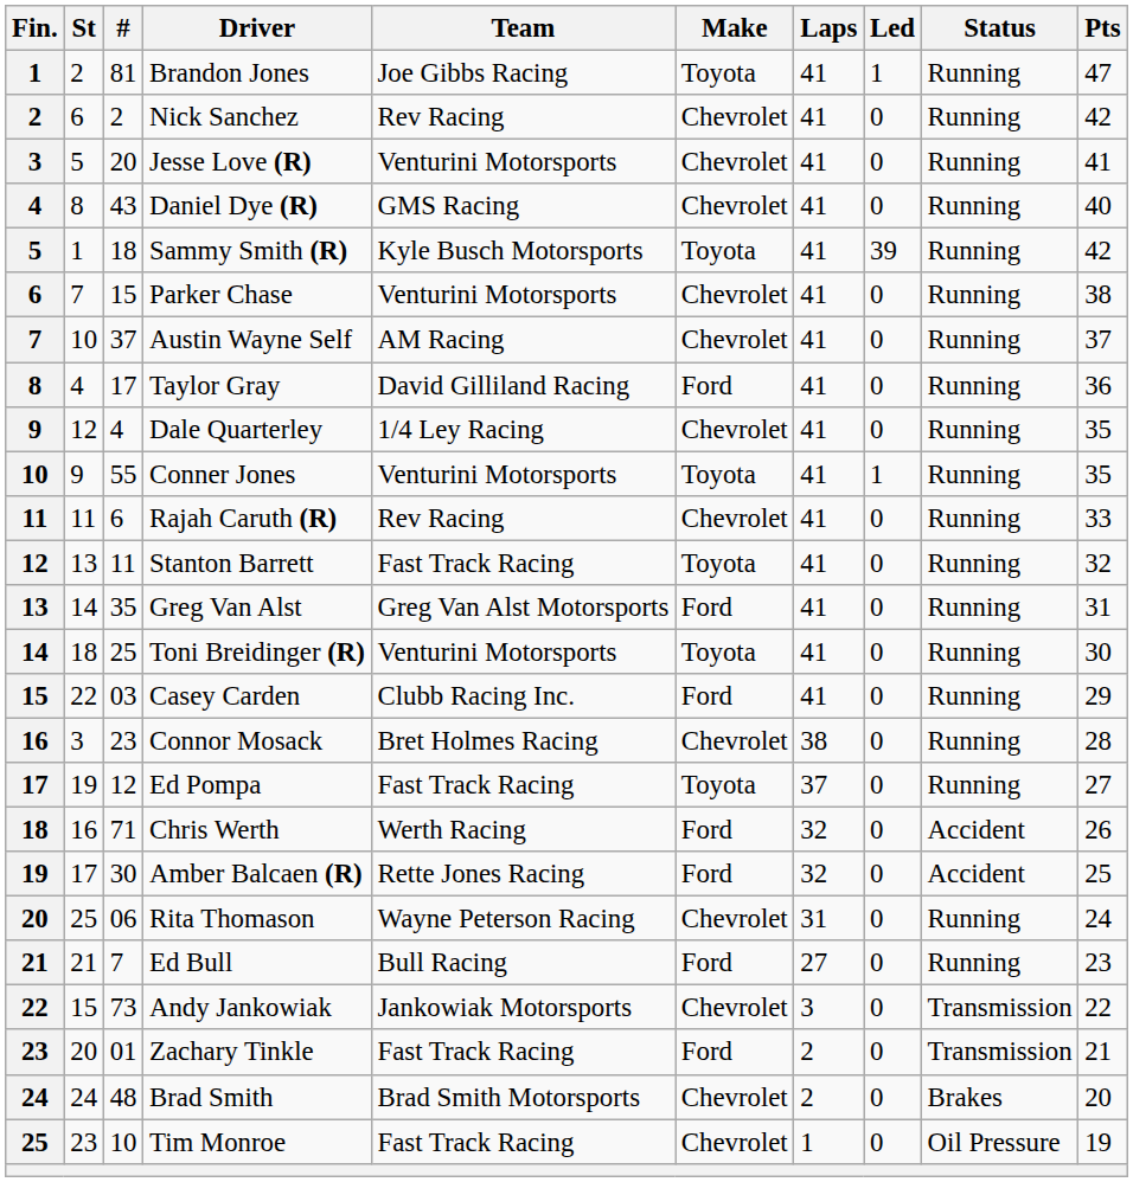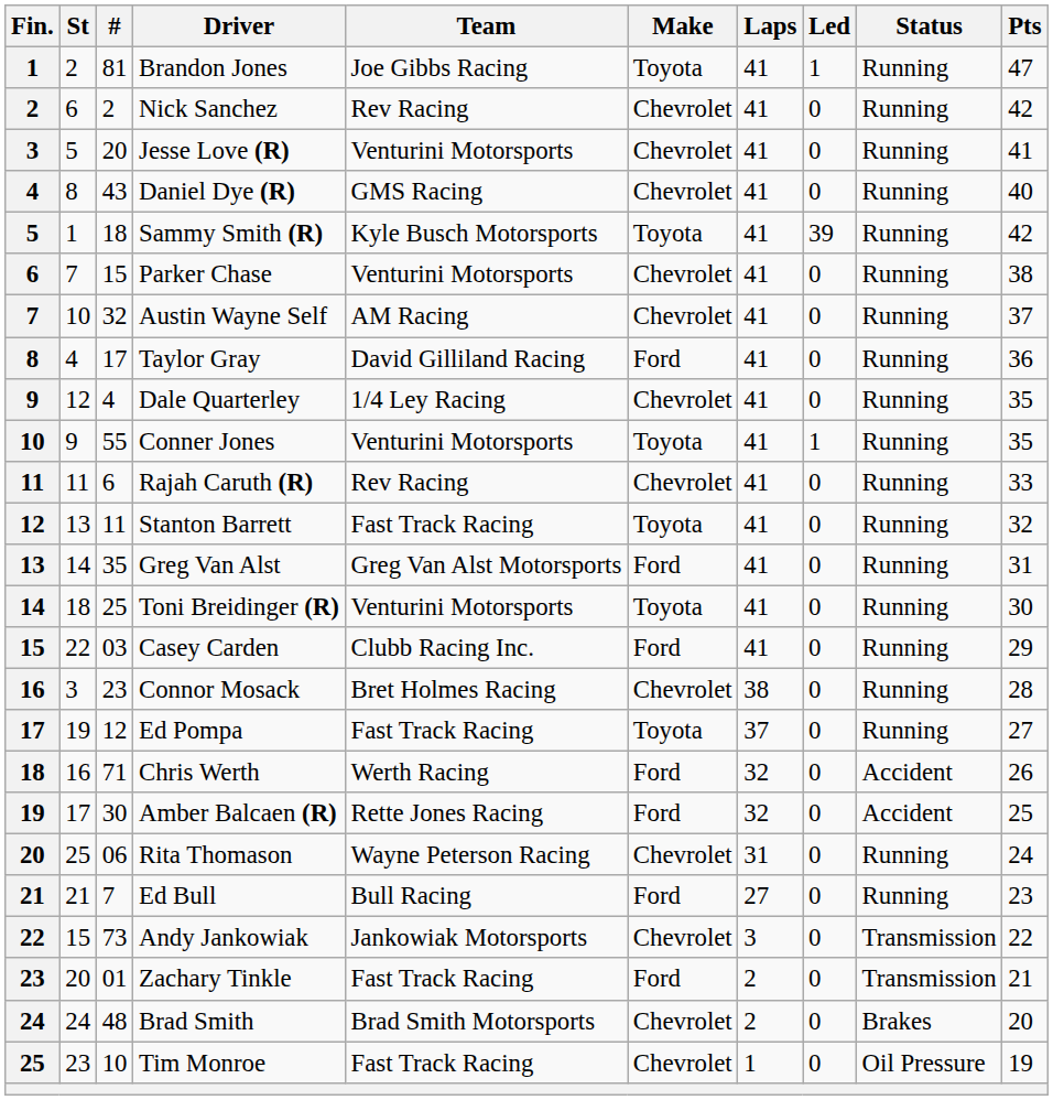 <table class="wikitable" style="font-size:95%">
 <tr>
 <th>Fin.</th>
 <th>St</th>
 <th>#</th>
 <th>Driver</th>
 <th>Team</th>
 <th>Make</th>
 <th>Laps</th>
 <th>Led</th>
 <th>Status</th>
 <th>Pts</th>
 </tr>
 <tr>
 <th>1</th>
 <td>2</td>
 <td>81</td>
 <td>Brandon Jones</td>
 <td>Joe Gibbs Racing</td>
 <td>Toyota</td>
 <td>41</td>
 <td>1</td>
 <td>Running</td>
 <td>47</td>
 </tr>
 <tr>
 <th>2</th>
 <td>6</td>
 <td>2</td>
 <td>Nick Sanchez</td>
 <td>Rev Racing</td>
 <td>Chevrolet</td>
 <td>41</td>
 <td>0</td>
 <td>Running</td>
 <td>42</td>
 </tr>
 <tr>
 <th>3</th>
 <td>5</td>
 <td>20</td>
 <td>Jesse Love <strong>(R)</strong></td>
 <td>Venturini Motorsports</td>
 <td>Chevrolet</td>
 <td>41</td>
 <td>0</td>
 <td>Running</td>
 <td>41</td>
 </tr>
 <tr>
 <th>4</th>
 <td>8</td>
 <td>43</td>
 <td>Daniel Dye <strong>(R)</strong></td>
 <td>GMS Racing</td>
 <td>Chevrolet</td>
 <td>41</td>
 <td>0</td>
 <td>Running</td>
 <td>40</td>
 </tr>
 <tr>
 <th>5</th>
 <td>1</td>
 <td>18</td>
 <td>Sammy Smith <strong>(R)</strong></td>
 <td>Kyle Busch Motorsports</td>
 <td>Toyota</td>
 <td>41</td>
 <td>39</td>
 <td>Running</td>
 <td>42</td>
 </tr>
 <tr>
 <th>6</th>
 <td>7</td>
 <td>15</td>
 <td>Parker Chase</td>
 <td>Venturini Motorsports</td>
 <td>Chevrolet</td>
 <td>41</td>
 <td>0</td>
 <td>Running</td>
 <td>38</td>
 </tr>
 <tr>
 <th>7</th>
 <td>10</td>
-<td>37</td>
+<td>32</td>
 <td>Austin Wayne Self</td>
 <td>AM Racing</td>
 <td>Chevrolet</td>
 <td>41</td>
 <td>0</td>
 <td>Running</td>
 <td>37</td>
 </tr>
 <tr>
 <th>8</th>
 <td>4</td>
 <td>17</td>
 <td>Taylor Gray</td>
 <td>David Gilliland Racing</td>
 <td>Ford</td>
 <td>41</td>
 <td>0</td>
 <td>Running</td>
 <td>36</td>
 </tr>
 <tr>
 <th>9</th>
 <td>12</td>
 <td>4</td>
 <td>Dale Quarterley</td>
 <td>1/4 Ley Racing</td>
 <td>Chevrolet</td>
 <td>41</td>
 <td>0</td>
 <td>Running</td>
 <td>35</td>
 </tr>
 <tr>
 <th>10</th>
 <td>9</td>
 <td>55</td>
 <td>Conner Jones</td>
 <td>Venturini Motorsports</td>
 <td>Toyota</td>
 <td>41</td>
 <td>1</td>
 <td>Running</td>
 <td>35</td>
 </tr>
 <tr>
 <th>11</th>
 <td>11</td>
 <td>6</td>
 <td>Rajah Caruth <strong>(R)</strong></td>
 <td>Rev Racing</td>
 <td>Chevrolet</td>
 <td>41</td>
 <td>0</td>
 <td>Running</td>
 <td>33</td>
 </tr>
 <tr>
 <th>12</th>
 <td>13</td>
 <td>11</td>
 <td>Stanton Barrett</td>
 <td>Fast Track Racing</td>
 <td>Toyota</td>
 <td>41</td>
 <td>0</td>
 <td>Running</td>
 <td>32</td>
 </tr>
 <tr>
 <th>13</th>
 <td>14</td>
 <td>35</td>
 <td>Greg Van Alst</td>
 <td>Greg Van Alst Motorsports</td>
 <td>Ford</td>
 <td>41</td>
 <td>0</td>
 <td>Running</td>
 <td>31</td>
 </tr>
 <tr>
 <th>14</th>
 <td>18</td>
 <td>25</td>
 <td>Toni Breidinger <strong>(R)</strong></td>
 <td>Venturini Motorsports</td>
 <td>Toyota</td>
 <td>41</td>
 <td>0</td>
 <td>Running</td>
 <td>30</td>
 </tr>
 <tr>
 <th>15</th>
 <td>22</td>
 <td>03</td>
 <td>Casey Carden</td>
 <td>Clubb Racing Inc.</td>
 <td>Ford</td>
 <td>41</td>
 <td>0</td>
 <td>Running</td>
 <td>29</td>
 </tr>
 <tr>
 <th>16</th>
 <td>3</td>
 <td>23</td>
 <td>Connor Mosack</td>
 <td>Bret Holmes Racing</td>
 <td>Chevrolet</td>
 <td>38</td>
 <td>0</td>
 <td>Running</td>
 <td>28</td>
 </tr>
 <tr>
 <th>17</th>
 <td>19</td>
 <td>12</td>
 <td>Ed Pompa</td>
 <td>Fast Track Racing</td>
 <td>Toyota</td>
 <td>37</td>
 <td>0</td>
 <td>Running</td>
 <td>27</td>
 </tr>
 <tr>
 <th>18</th>
 <td>16</td>
 <td>71</td>
 <td>Chris Werth</td>
 <td>Werth Racing</td>
 <td>Ford</td>
 <td>32</td>
 <td>0</td>
 <td>Accident</td>
 <td>26</td>
 </tr>
 <tr>
 <th>19</th>
 <td>17</td>
 <td>30</td>
 <td>Amber Balcaen <strong>(R)</strong></td>
 <td>Rette Jones Racing</td>
 <td>Ford</td>
 <td>32</td>
 <td>0</td>
 <td>Accident</td>
 <td>25</td>
 </tr>
 <tr>
 <th>20</th>
 <td>25</td>
 <td>06</td>
 <td>Rita Thomason</td>
 <td>Wayne Peterson Racing</td>
 <td>Chevrolet</td>
 <td>31</td>
 <td>0</td>
 <td>Running</td>
 <td>24</td>
 </tr>
 <tr>
 <th>21</th>
 <td>21</td>
 <td>7</td>
 <td>Ed Bull</td>
 <td>Bull Racing</td>
 <td>Ford</td>
 <td>27</td>
 <td>0</td>
 <td>Running</td>
 <td>23</td>
 </tr>
 <tr>
 <th>22</th>
 <td>15</td>
 <td>73</td>
 <td>Andy Jankowiak</td>
 <td>Jankowiak Motorsports</td>
 <td>Chevrolet</td>
 <td>3</td>
 <td>0</td>
 <td>Transmission</td>
 <td>22</td>
 </tr>
 <tr>
 <th>23</th>
 <td>20</td>
 <td>01</td>
 <td>Zachary Tinkle</td>
 <td>Fast Track Racing</td>
 <td>Ford</td>
 <td>2</td>
 <td>0</td>
 <td>Transmission</td>
 <td>21</td>
 </tr>
 <tr>
 <th>24</th>
 <td>24</td>
 <td>48</td>
 <td>Brad Smith</td>
 <td>Brad Smith Motorsports</td>
 <td>Chevrolet</td>
 <td>2</td>
 <td>0</td>
 <td>Brakes</td>
 <td>20</td>
 </tr>
 <tr>
 <th>25</th>
 <td>23</td>
 <td>10</td>
 <td>Tim Monroe</td>
 <td>Fast Track Racing</td>
 <td>Chevrolet</td>
 <td>1</td>
 <td>0</td>
 <td>Oil Pressure</td>
 <td>19</td>
 </tr>
 <tr>
 <th colspan="10"></th>
 </tr>
 </table>
